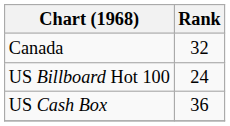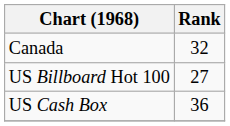 <table class="wikitable sortable">
 <tr>
 <th>Chart (1968)</th>
 <th style="text-align:center;">Rank</th>
 </tr>
 <tr>
 <td>Canada </td>
 <td style="text-align:center;">32</td>
 </tr>
 <tr>
 <td>US <em>Billboard</em> Hot 100</td>
-<td style="text-align:center;">24</td>
+<td style="text-align:center;">27</td>
 </tr>
 <tr>
 <td>US <em>Cash Box</em> </td>
 <td style="text-align:center;">36</td>
 </tr>
 <tr>
 </tr>
 </table>
